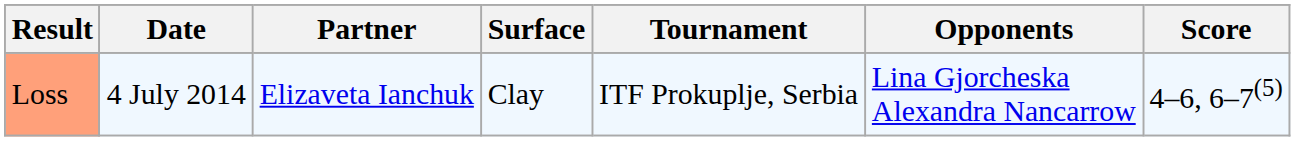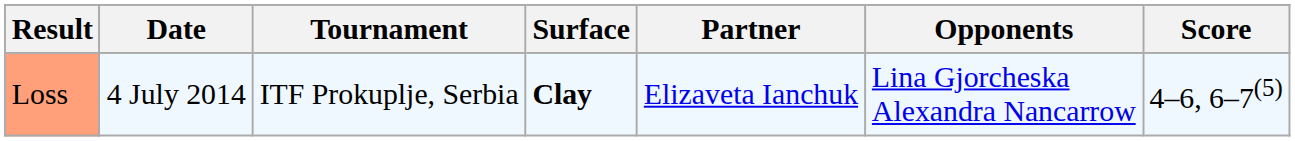 <table class="sortable wikitable" style=font-size:97%>
 <tr>
 <th>Result</th>
 <th>Date</th>
+<th>Tournament</th>
+<th>Surface</th>
 <th>Partner</th>
-<th>Surface</th>
-<th>Tournament</th>
 <th>Opponents</th>
 <th>Score</th>
 </tr>
 <tr style="background:#f0f8ff;">
 <td style="background:#ffa07a;">Loss</td>
 <td>4 July 2014</td>
+<td>ITF Prokuplje, Serbia</td>
+<td><strong>Clay</strong></td>
 <td> <a href='#'>Elizaveta Ianchuk</a></td>
-<td>Clay</td>
-<td>ITF Prokuplje, Serbia</td>
 <td> <a href='#'>Lina Gjorcheska</a> <br>  <a href='#'>Alexandra Nancarrow</a></td>
 <td>4–6, 6–7<sup>(5)</sup></td>
 </tr>
 </table>
